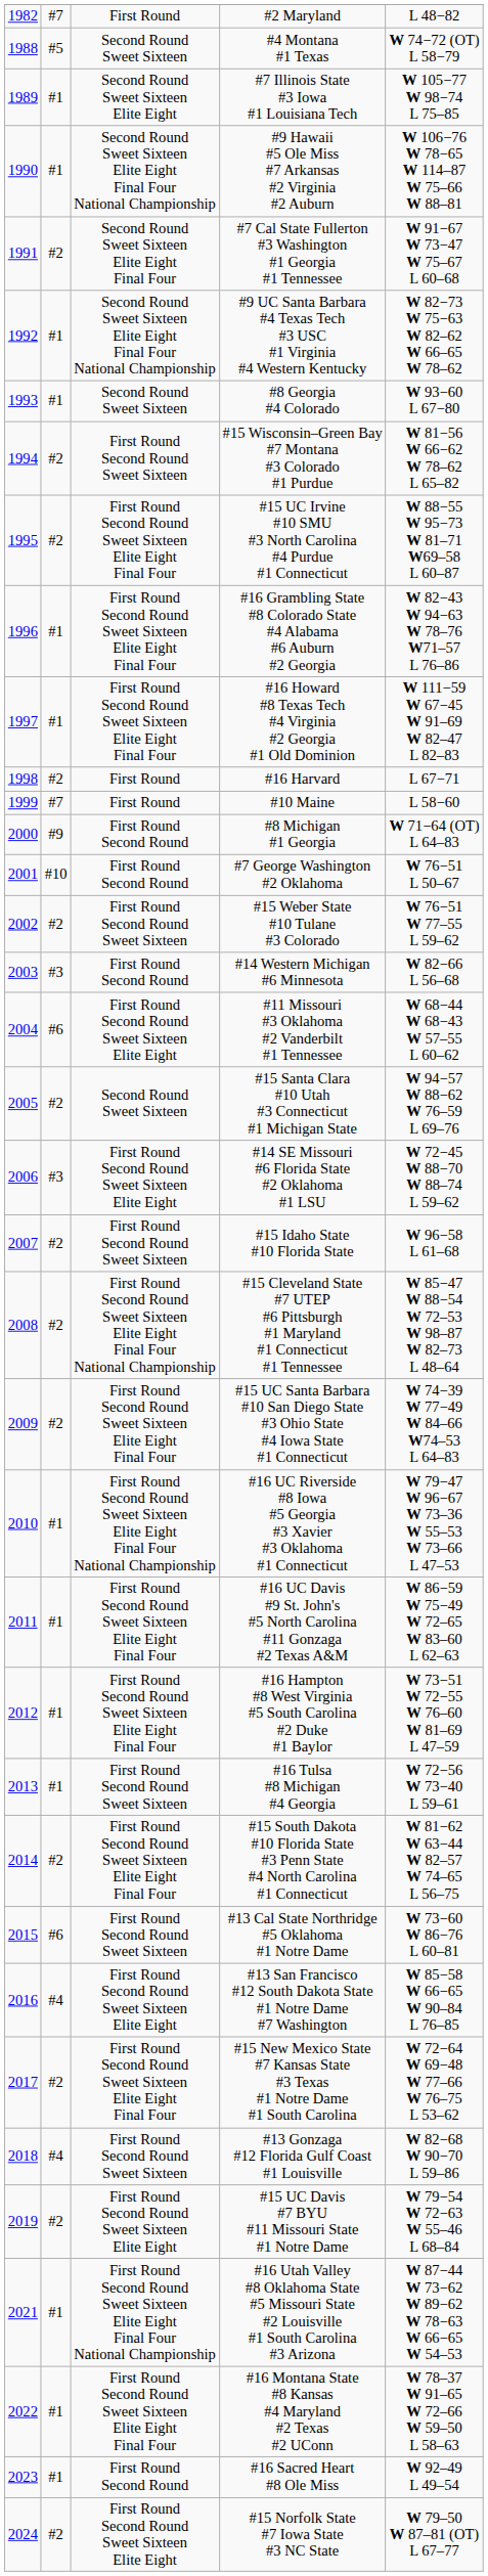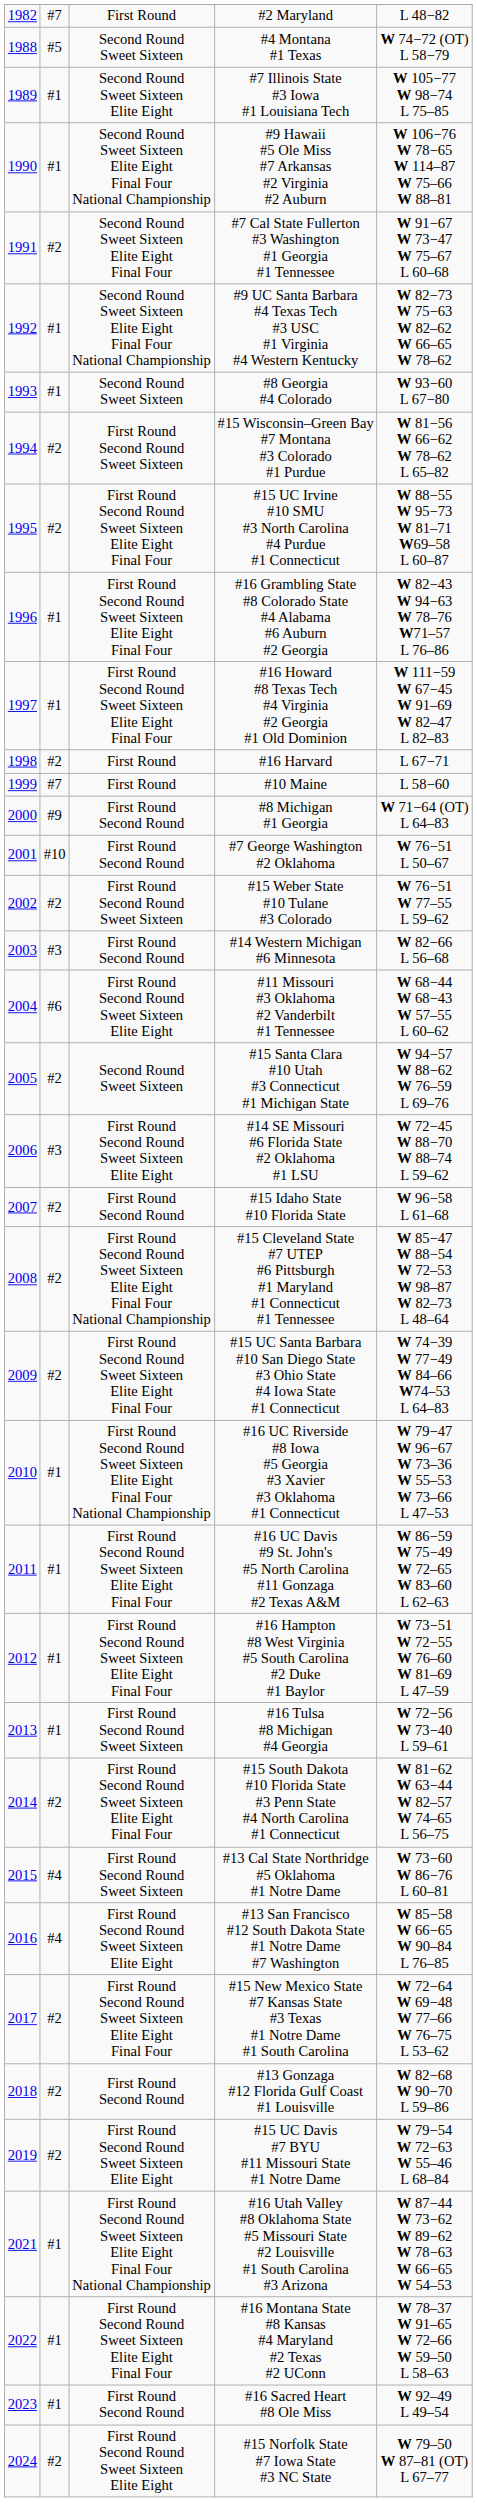 <table class="wikitable" style="text-align:center">
 <tr>
 </tr>
 <tr>
 <td rowspan=1><a href='#'>1982</a></td>
 <td>#7</td>
 <td>First Round</td>
 <td>#2 Maryland</td>
 <td>L 48−82</td>
 </tr>
 <tr style="text-align:center;">
 <td rowspan=1><a href='#'>1988</a></td>
 <td>#5</td>
 <td>Second Round<br>Sweet Sixteen</td>
 <td>#4 Montana<br>#1 Texas</td>
 <td><strong>W</strong> 74−72 (OT)<br>L 58−79</td>
 </tr>
 <tr style="text-align:center;">
 <td rowspan=1><a href='#'>1989</a></td>
 <td>#1</td>
 <td>Second Round<br>Sweet Sixteen<br>Elite Eight</td>
 <td>#7 Illinois State<br>#3 Iowa<br>#1 Louisiana Tech</td>
 <td><strong>W</strong> 105−77<br><strong>W</strong> 98−74<br>L 75–85</td>
 </tr>
 <tr style="text-align:center;">
 <td rowspan=1><a href='#'>1990</a></td>
 <td>#1</td>
 <td>Second Round<br>Sweet Sixteen<br>Elite Eight<br>Final Four<br>National Championship</td>
 <td>#9 Hawaii<br>#5 Ole Miss<br>#7 Arkansas<br>#2 Virginia<br>#2 Auburn</td>
 <td><strong>W</strong> 106−76<br><strong>W</strong> 78−65<br><strong>W</strong> 114–87<br><strong>W</strong> 75–66<br><strong>W</strong> 88–81</td>
 </tr>
 <tr style="text-align:center;">
 <td rowspan=1><a href='#'>1991</a></td>
 <td>#2</td>
 <td>Second Round<br>Sweet Sixteen<br>Elite Eight<br>Final Four</td>
 <td>#7 Cal State Fullerton<br>#3 Washington<br>#1 Georgia<br>#1 Tennessee</td>
 <td><strong>W</strong> 91−67<br><strong>W</strong> 73−47<br><strong>W</strong> 75–67<br>L 60–68</td>
 </tr>
 <tr style="text-align:center;">
 <td rowspan=1><a href='#'>1992</a></td>
 <td>#1</td>
 <td>Second Round<br>Sweet Sixteen<br>Elite Eight<br>Final Four<br>National Championship</td>
 <td>#9 UC Santa Barbara<br>#4 Texas Tech<br>#3 USC<br>#1 Virginia<br>#4 Western Kentucky</td>
 <td><strong>W</strong> 82−73<br><strong>W</strong> 75−63<br><strong>W</strong> 82–62<br><strong>W</strong> 66–65<br><strong>W</strong> 78–62</td>
 </tr>
 <tr style="text-align:center;">
 <td rowspan=1><a href='#'>1993</a></td>
 <td>#1</td>
 <td>Second Round<br>Sweet Sixteen</td>
 <td>#8 Georgia<br>#4 Colorado</td>
 <td><strong>W</strong> 93−60<br>L 67−80</td>
 </tr>
 <tr style="text-align:center;">
 <td rowspan=1><a href='#'>1994</a></td>
 <td>#2</td>
 <td>First Round<br>Second Round<br>Sweet Sixteen</td>
 <td>#15 Wisconsin–Green Bay<br>#7 Montana<br>#3 Colorado<br>#1 Purdue</td>
 <td><strong>W</strong> 81−56<br><strong>W</strong> 66−62<br><strong>W</strong> 78–62<br>L 65–82</td>
 </tr>
 <tr style="text-align:center;">
 <td rowspan=1><a href='#'>1995</a></td>
 <td>#2</td>
 <td>First Round<br>Second Round<br>Sweet Sixteen<br>Elite Eight<br>Final Four</td>
 <td>#15 UC Irvine<br>#10 SMU<br>#3 North Carolina<br>#4 Purdue<br>#1 Connecticut</td>
 <td><strong>W</strong> 88−55<br><strong>W</strong> 95−73<br><strong>W</strong> 81–71<br><strong>W</strong>69–58<br>L 60–87</td>
 </tr>
 <tr style="text-align:center;">
 <td rowspan=1><a href='#'>1996</a></td>
 <td>#1</td>
 <td>First Round<br>Second Round<br>Sweet Sixteen<br>Elite Eight<br>Final Four</td>
 <td>#16 Grambling State<br>#8 Colorado State<br>#4 Alabama<br>#6 Auburn<br>#2 Georgia</td>
 <td><strong>W</strong> 82−43<br><strong>W</strong> 94−63<br><strong>W</strong> 78–76<br><strong>W</strong>71–57<br>L 76–86</td>
 </tr>
 <tr style="text-align:center;">
 <td rowspan=1><a href='#'>1997</a></td>
 <td>#1</td>
 <td>First Round<br>Second Round<br>Sweet Sixteen<br>Elite Eight<br>Final Four</td>
 <td>#16 Howard<br>#8 Texas Tech<br>#4 Virginia<br>#2 Georgia<br>#1 Old Dominion</td>
 <td><strong>W</strong> 111−59<br><strong>W</strong> 67−45<br><strong>W</strong> 91–69<br><strong>W</strong> 82–47<br>L 82–83</td>
 </tr>
 <tr style="text-align:center;">
 <td rowspan=1><a href='#'>1998</a></td>
 <td>#2</td>
 <td>First Round</td>
 <td>#16 Harvard</td>
 <td>L 67−71</td>
 </tr>
 <tr style="text-align:center;">
 <td rowspan=1><a href='#'>1999</a></td>
 <td>#7</td>
 <td>First Round</td>
 <td>#10 Maine</td>
 <td>L 58−60</td>
 </tr>
 <tr style="text-align:center;">
 <td rowspan=1><a href='#'>2000</a></td>
 <td>#9</td>
 <td>First Round<br>Second Round</td>
 <td>#8 Michigan<br>#1 Georgia</td>
 <td><strong>W</strong> 71−64 (OT)<br>L 64–83</td>
 </tr>
 <tr style="text-align:center;">
 <td rowspan=1><a href='#'>2001</a></td>
 <td>#10</td>
 <td>First Round<br>Second Round</td>
 <td>#7 George Washington<br>#2 Oklahoma</td>
 <td><strong>W</strong> 76−51<br>L 50–67</td>
 </tr>
 <tr style="text-align:center;">
 <td rowspan=1><a href='#'>2002</a></td>
 <td>#2</td>
 <td>First Round<br>Second Round<br>Sweet Sixteen</td>
 <td>#15 Weber State<br>#10 Tulane<br>#3 Colorado</td>
 <td><strong>W</strong> 76−51<br><strong>W</strong> 77–55<br>L 59–62</td>
 </tr>
 <tr style="text-align:center;">
 <td rowspan=1><a href='#'>2003</a></td>
 <td>#3</td>
 <td>First Round<br>Second Round</td>
 <td>#14 Western Michigan<br>#6 Minnesota</td>
 <td><strong>W</strong> 82−66<br>L 56–68</td>
 </tr>
 <tr style="text-align:center;">
 <td rowspan=1><a href='#'>2004</a></td>
 <td>#6</td>
 <td>First Round<br>Second Round<br>Sweet Sixteen<br>Elite Eight</td>
 <td>#11 Missouri<br>#3 Oklahoma<br>#2 Vanderbilt<br>#1 Tennessee</td>
 <td><strong>W</strong> 68−44<br><strong>W</strong> 68−43<br><strong>W</strong> 57–55<br>L 60–62</td>
 </tr>
 <tr style="text-align:center;">
 <td rowspan=1><a href='#'>2005</a></td>
 <td>#2</td>
 <td>Second Round<br>Sweet Sixteen</td>
 <td>#15 Santa Clara<br>#10 Utah<br>#3 Connecticut<br>#1 Michigan State</td>
 <td><strong>W</strong> 94−57<br><strong>W</strong> 88−62<br><strong>W</strong> 76–59<br>L 69–76</td>
 </tr>
 <tr style="text-align:center;">
 <td rowspan=1><a href='#'>2006</a></td>
 <td>#3</td>
 <td>First Round<br>Second Round<br>Sweet Sixteen<br>Elite Eight</td>
 <td>#14 SE Missouri<br>#6 Florida State<br>#2 Oklahoma<br>#1 LSU</td>
 <td><strong>W</strong> 72−45<br><strong>W</strong> 88−70<br><strong>W</strong> 88–74<br>L 59–62</td>
 </tr>
 <tr style="text-align:center;">
 <td rowspan=1><a href='#'>2007</a></td>
 <td>#2</td>
-<td>First Round<br>Second Round<br>Sweet Sixteen</td>
+<td>First Round<br>Second Round</td>
 <td>#15 Idaho State<br>#10 Florida State</td>
 <td><strong>W</strong> 96−58<br>L 61–68</td>
 </tr>
 <tr style="text-align:center;">
 <td rowspan=1><a href='#'>2008</a></td>
 <td>#2</td>
 <td>First Round<br>Second Round<br>Sweet Sixteen<br>Elite Eight<br>Final Four<br>National Championship</td>
 <td>#15 Cleveland State<br>#7 UTEP<br>#6 Pittsburgh<br>#1 Maryland<br>#1 Connecticut<br>#1 Tennessee</td>
 <td><strong>W</strong> 85−47<br><strong>W</strong> 88−54<br><strong>W</strong> 72–53<br><strong>W</strong> 98–87<br><strong>W</strong> 82–73<br>L 48–64</td>
 </tr>
 <tr style="text-align:center;">
 <td rowspan=1><a href='#'>2009</a></td>
 <td>#2</td>
 <td>First Round<br>Second Round<br>Sweet Sixteen<br>Elite Eight<br>Final Four</td>
 <td>#15 UC Santa Barbara<br>#10 San Diego State<br>#3 Ohio State<br>#4 Iowa State<br>#1 Connecticut</td>
 <td><strong>W</strong> 74−39<br><strong>W</strong> 77−49<br><strong>W</strong> 84–66<br><strong>W</strong>74–53<br>L 64–83</td>
 </tr>
 <tr style="text-align:center;">
 <td rowspan=1><a href='#'>2010</a></td>
 <td>#1</td>
 <td>First Round<br>Second Round<br>Sweet Sixteen<br>Elite Eight<br>Final Four<br>National Championship</td>
 <td>#16 UC Riverside<br>#8 Iowa<br>#5 Georgia<br>#3 Xavier<br>#3 Oklahoma<br>#1 Connecticut</td>
 <td><strong>W</strong> 79−47<br><strong>W</strong> 96−67<br><strong>W</strong> 73–36<br><strong>W</strong> 55–53<br><strong>W</strong> 73–66<br>L 47–53</td>
 </tr>
 <tr style="text-align:center;">
 <td rowspan=1><a href='#'>2011</a></td>
 <td>#1</td>
 <td>First Round<br>Second Round<br>Sweet Sixteen<br>Elite Eight<br>Final Four</td>
 <td>#16 UC Davis<br>#9 St. John's<br>#5 North Carolina<br>#11 Gonzaga<br>#2 Texas A&M</td>
 <td><strong>W</strong> 86−59<br><strong>W</strong> 75−49<br><strong>W</strong> 72–65<br><strong>W</strong> 83–60<br>L 62–63</td>
 </tr>
 <tr style="text-align:center;">
 <td rowspan=1><a href='#'>2012</a></td>
 <td>#1</td>
 <td>First Round<br>Second Round<br>Sweet Sixteen<br>Elite Eight<br>Final Four</td>
 <td>#16 Hampton<br>#8 West Virginia<br>#5 South Carolina<br>#2 Duke<br>#1 Baylor</td>
 <td><strong>W</strong> 73−51<br><strong>W</strong> 72−55<br><strong>W</strong> 76–60<br><strong>W</strong> 81–69<br>L 47–59</td>
 </tr>
 <tr style="text-align:center;">
 <td rowspan=1><a href='#'>2013</a></td>
 <td>#1</td>
 <td>First Round<br>Second Round<br>Sweet Sixteen</td>
 <td>#16 Tulsa<br>#8 Michigan<br>#4 Georgia</td>
 <td><strong>W</strong> 72−56<br><strong>W</strong> 73−40<br>L 59–61</td>
 </tr>
 <tr style="text-align:center;">
 <td rowspan=1><a href='#'>2014</a></td>
 <td>#2</td>
 <td>First Round<br>Second Round<br>Sweet Sixteen<br>Elite Eight<br>Final Four</td>
 <td>#15 South Dakota<br>#10 Florida State<br>#3 Penn State<br>#4 North Carolina<br>#1 Connecticut</td>
 <td><strong>W</strong> 81−62<br><strong>W</strong> 63−44<br><strong>W</strong> 82–57<br><strong>W</strong> 74–65<br>L 56–75</td>
 </tr>
 <tr style="text-align:center;">
 <td rowspan=1><a href='#'>2015</a></td>
-<td>#6</td>
+<td>#4</td>
 <td>First Round<br>Second Round<br>Sweet Sixteen</td>
 <td>#13 Cal State Northridge<br>#5 Oklahoma<br>#1 Notre Dame</td>
 <td><strong>W</strong> 73−60<br><strong>W</strong> 86−76<br>L 60–81</td>
 </tr>
 <tr style="text-align:center;">
 <td rowspan=1><a href='#'>2016</a></td>
 <td>#4</td>
 <td>First Round<br>Second Round<br>Sweet Sixteen<br>Elite Eight</td>
 <td>#13 San Francisco<br>#12 South Dakota State<br>#1 Notre Dame<br>#7 Washington</td>
 <td><strong>W</strong> 85−58<br><strong>W</strong> 66−65<br><strong>W</strong> 90–84<br>L 76–85</td>
 </tr>
 <tr style="text-align:center;">
 <td rowspan=1><a href='#'>2017</a></td>
 <td>#2</td>
 <td>First Round<br>Second Round<br>Sweet Sixteen<br>Elite Eight<br>Final Four</td>
 <td>#15 New Mexico State<br>#7 Kansas State<br>#3 Texas<br>#1 Notre Dame<br>#1 South Carolina</td>
 <td><strong>W</strong> 72−64<br><strong>W</strong> 69−48<br><strong>W</strong> 77–66<br><strong>W</strong> 76–75<br>L 53–62</td>
 </tr>
 <tr style="text-align:center;">
 <td rowspan=1><a href='#'>2018</a></td>
-<td>#4</td>
-<td>First Round<br>Second Round<br>Sweet Sixteen</td>
+<td>#2</td>
+<td>First Round<br>Second Round</td>
 <td>#13 Gonzaga<br>#12 Florida Gulf Coast<br>#1 Louisville</td>
 <td><strong>W</strong> 82−68<br><strong>W</strong> 90−70<br>L 59–86</td>
 </tr>
 <tr style="text-align:center;">
 <td rowspan=1><a href='#'>2019</a></td>
 <td>#2</td>
 <td>First Round<br>Second Round<br>Sweet Sixteen<br>Elite Eight</td>
 <td>#15 UC Davis<br>#7 BYU<br>#11 Missouri State<br>#1 Notre Dame</td>
 <td><strong>W</strong> 79−54<br><strong>W</strong> 72−63<br><strong>W</strong> 55–46<br>L 68–84</td>
 </tr>
 <tr style="text-align:center;">
 <td rowspan=1><a href='#'>2021</a></td>
 <td>#1</td>
 <td>First Round<br>Second Round<br>Sweet Sixteen<br>Elite Eight<br>Final Four<br>National Championship</td>
 <td>#16 Utah Valley<br>#8 Oklahoma State<br>#5 Missouri State<br>#2 Louisville<br>#1 South Carolina<br>#3 Arizona</td>
 <td><strong>W</strong> 87−44<br><strong>W</strong> 73−62<br><strong>W</strong> 89−62<br><strong>W</strong> 78−63<br><strong>W</strong> 66−65<br><strong>W</strong> 54–53</td>
 </tr>
 <tr style="text-align:center;">
 <td><a href='#'>2022</a></td>
 <td>#1</td>
 <td>First Round<br>Second Round<br>Sweet Sixteen<br>Elite Eight<br>Final Four</td>
 <td>#16 Montana State<br>#8 Kansas<br>#4 Maryland<br>#2 Texas<br>#2 UConn</td>
 <td><strong>W</strong> 78–37<br><strong>W</strong> 91–65<br><strong>W</strong> 72–66<br><strong>W</strong> 59–50<br>L 58–63</td>
 </tr>
 <tr style="text-align:center;">
 <td><a href='#'>2023</a></td>
 <td>#1</td>
 <td>First Round<br>Second Round</td>
 <td>#16 Sacred Heart<br>#8 Ole Miss</td>
 <td><strong>W</strong> 92–49<br>L 49–54</td>
 </tr>
 <tr>
 <td><a href='#'>2024</a></td>
 <td>#2</td>
 <td>First Round<br>Second Round<br>Sweet Sixteen<br>Elite Eight</td>
 <td>#15 Norfolk State<br>#7 Iowa State<br>#3 NC State</td>
 <td><strong>W</strong> 79–50<br><strong>W</strong> 87–81 (OT)<br>L 67–77</td>
 </tr>
 </table>
